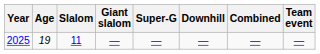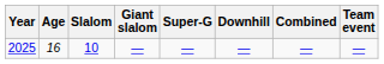 <table class=wikitable style="text-align:center">
 <tr>
 <th>Year</th>
 <th>Age</th>
 <th>Slalom</th>
 <th>Giant<br>slalom</th>
 <th>Super-G</th>
 <th>Downhill</th>
 <th>Combined</th>
 <th>Team<br>event</th>
 </tr>
 <tr>
 <td><a href='#'>2025</a></td>
-<td><em>19</em></td>
-<td><a href='#'>11</a></td>
+<td><em>16</em></td>
+<td><a href='#'>10</a></td>
 <td><a href='#'>—</a></td>
 <td><a href='#'>—</a></td>
 <td><a href='#'>—</a></td>
 <td><a href='#'>—</a></td>
 <td><a href='#'>—</a></td>
 </tr>
 </table>
